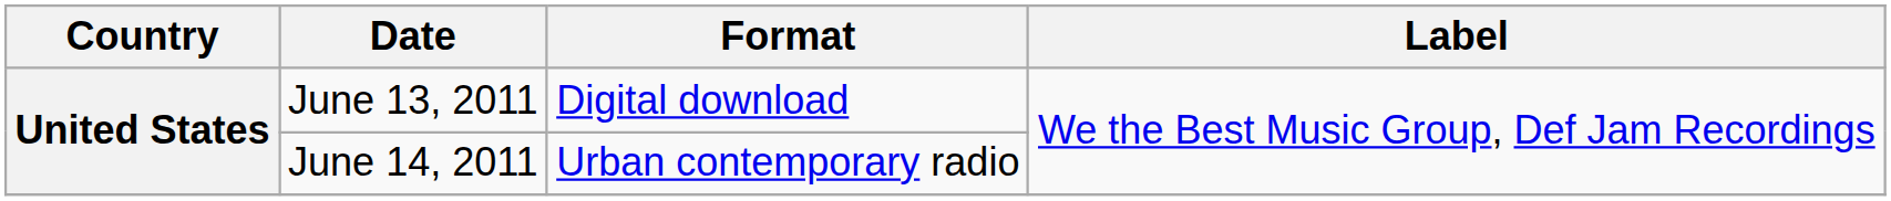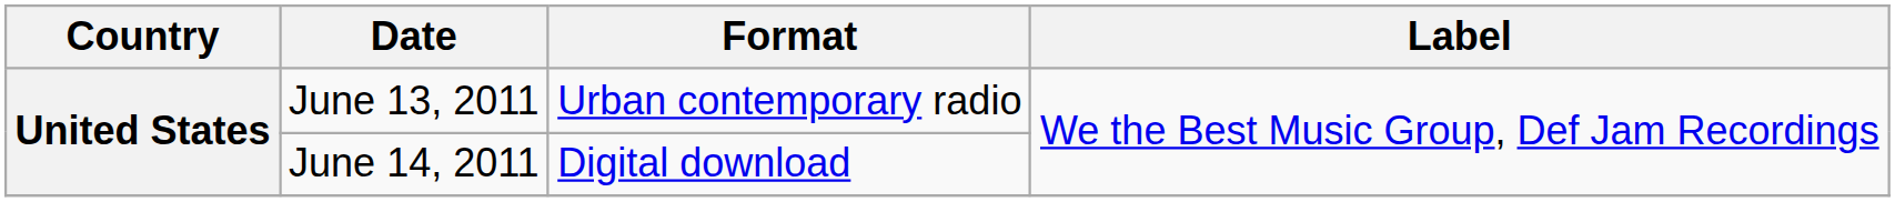 <table class="wikitable plainrowheaders">
 <tr>
 <th scope="col">Country</th>
 <th scope="col">Date</th>
 <th scope="col">Format</th>
 <th scope="col">Label</th>
 </tr>
 <tr>
 <th scope="row" rowspan="2">United States</th>
 <td>June 13, 2011</td>
-<td><a href='#'>Digital download</a></td>
+<td><a href='#'>Urban contemporary</a> radio</td>
 <td rowspan="2"><a href='#'>We the Best Music Group</a>, <a href='#'>Def Jam Recordings</a></td>
 </tr>
 <tr>
 <td>June 14, 2011</td>
-<td><a href='#'>Urban contemporary</a> radio</td>
+<td><a href='#'>Digital download</a></td>
 </tr>
 <tr>
 </tr>
 </table>
